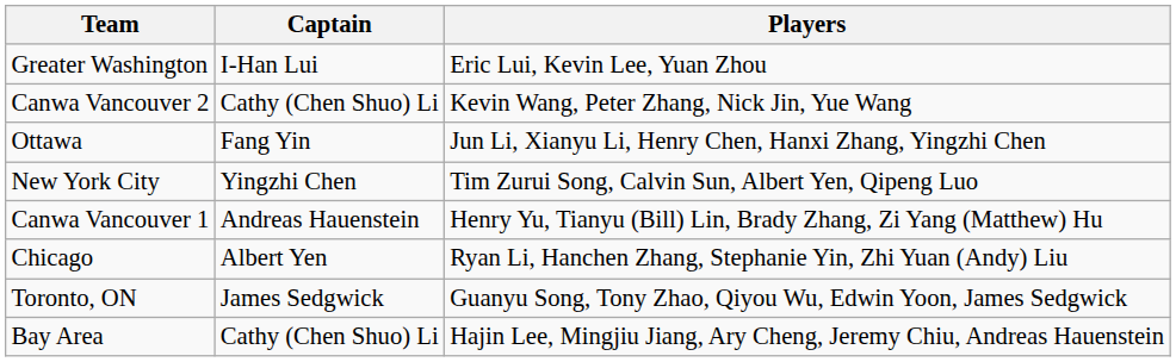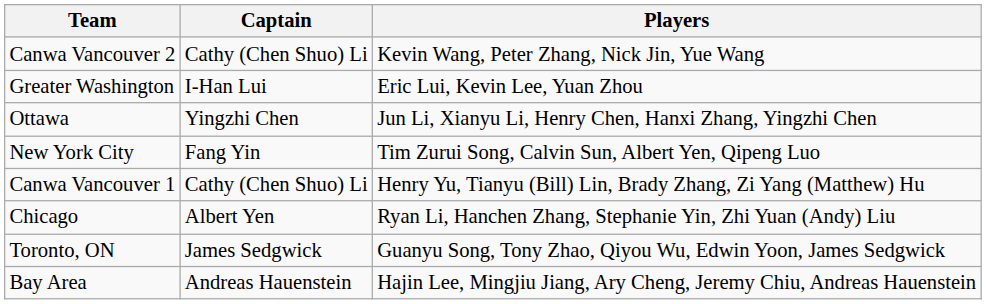 <table class="wikitable">
 <tr>
 <th>Team</th>
 <th>Captain</th>
 <th>Players</th>
 </tr>
 <tr>
+<td>Canwa Vancouver 2</td>
+<td>Cathy (Chen Shuo) Li</td>
+<td>Kevin Wang, Peter Zhang, Nick Jin, Yue Wang</td>
+</tr>
+<tr>
 <td>Greater Washington</td>
 <td>I-Han Lui</td>
 <td>Eric Lui, Kevin Lee, Yuan Zhou</td>
 </tr>
 <tr>
-<td>Canwa Vancouver 2</td>
-<td>Cathy (Chen Shuo) Li</td>
-<td>Kevin Wang, Peter Zhang, Nick Jin, Yue Wang</td>
-</tr>
-<tr>
 <td>Ottawa</td>
-<td>Fang Yin</td>
+<td>Yingzhi Chen</td>
 <td>Jun Li, Xianyu Li, Henry Chen, Hanxi Zhang, Yingzhi Chen</td>
 </tr>
 <tr>
 <td>New York City</td>
-<td>Yingzhi Chen</td>
+<td>Fang Yin</td>
 <td>Tim Zurui Song, Calvin Sun, Albert Yen, Qipeng Luo</td>
 </tr>
 <tr>
 <td>Canwa Vancouver 1</td>
-<td>Andreas Hauenstein</td>
+<td>Cathy (Chen Shuo) Li</td>
 <td>Henry Yu, Tianyu (Bill) Lin, Brady Zhang, Zi Yang (Matthew) Hu</td>
 </tr>
 <tr>
 <td>Chicago</td>
 <td>Albert Yen</td>
 <td>Ryan Li, Hanchen Zhang, Stephanie Yin, Zhi Yuan (Andy) Liu</td>
 </tr>
 <tr>
 <td>Toronto, ON</td>
 <td>James Sedgwick</td>
 <td>Guanyu Song, Tony Zhao, Qiyou Wu, Edwin Yoon, James Sedgwick</td>
 </tr>
 <tr>
 <td>Bay Area</td>
-<td>Cathy (Chen Shuo) Li</td>
+<td>Andreas Hauenstein</td>
 <td>Hajin Lee, Mingjiu Jiang, Ary Cheng, Jeremy Chiu, Andreas Hauenstein</td>
 </tr>
 </table>
